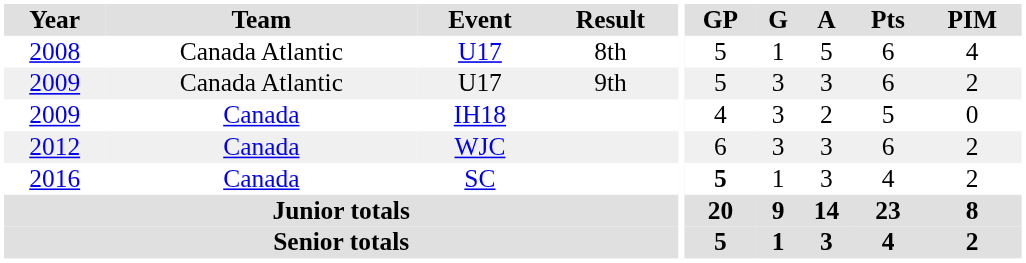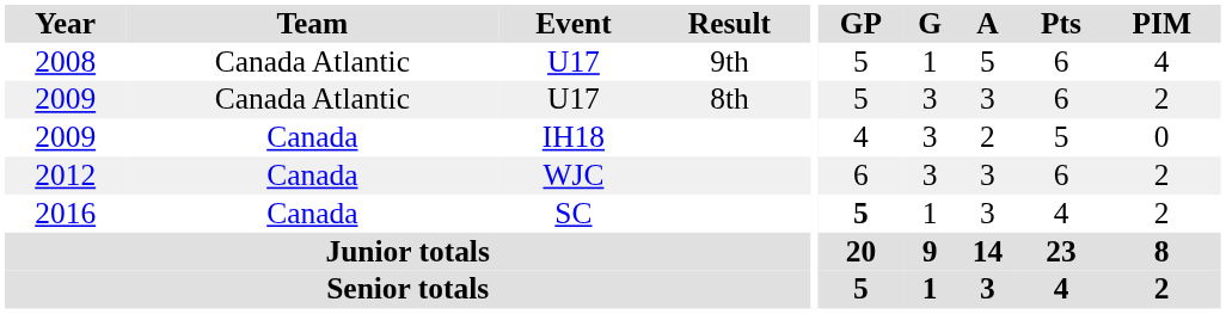 <table border="0" cellpadding="1" cellspacing="0" ID="Table3" style="text-align:center; width:40em">
 <tr ALIGN="center" bgcolor="#e0e0e0">
 <th>Year</th>
 <th>Team</th>
 <th>Event</th>
 <th>Result</th>
 <th rowspan="99" bgcolor="#ffffff"></th>
 <th>GP</th>
 <th>G</th>
 <th>A</th>
 <th>Pts</th>
 <th>PIM</th>
 </tr>
 <tr>
 <td><a href='#'>2008</a></td>
 <td>Canada Atlantic</td>
 <td><a href='#'>U17</a></td>
-<td>8th</td>
+<td>9th</td>
 <td>5</td>
 <td>1</td>
 <td>5</td>
 <td>6</td>
 <td>4</td>
 </tr>
 <tr bgcolor="#f0f0f0">
 <td><a href='#'>2009</a></td>
 <td>Canada Atlantic</td>
 <td>U17</td>
-<td>9th</td>
+<td>8th</td>
 <td>5</td>
 <td>3</td>
 <td>3</td>
 <td>6</td>
 <td>2</td>
 </tr>
 <tr>
 <td><a href='#'>2009</a></td>
 <td><a href='#'>Canada</a></td>
 <td><a href='#'>IH18</a></td>
 <td></td>
 <td>4</td>
 <td>3</td>
 <td>2</td>
 <td>5</td>
 <td>0</td>
 </tr>
 <tr bgcolor="#f0f0f0">
 <td><a href='#'>2012</a></td>
 <td><a href='#'>Canada</a></td>
 <td><a href='#'>WJC</a></td>
 <td></td>
 <td>6</td>
 <td>3</td>
 <td>3</td>
 <td>6</td>
 <td>2</td>
 </tr>
 <tr>
 <td><a href='#'>2016</a></td>
 <td><a href='#'>Canada</a></td>
 <td><a href='#'>SC</a></td>
 <td></td>
 <td><strong>5</strong></td>
 <td>1</td>
 <td>3</td>
 <td>4</td>
 <td>2</td>
 </tr>
 <tr bgcolor="#e0e0e0">
 <th colspan=4>Junior totals</th>
 <th>20</th>
 <th>9</th>
 <th>14</th>
 <th>23</th>
 <th>8</th>
 </tr>
 <tr bgcolor="#e0e0e0">
 <th colspan=4>Senior totals</th>
 <th>5</th>
 <th>1</th>
 <th>3</th>
 <th>4</th>
 <th>2</th>
 </tr>
 </table>
